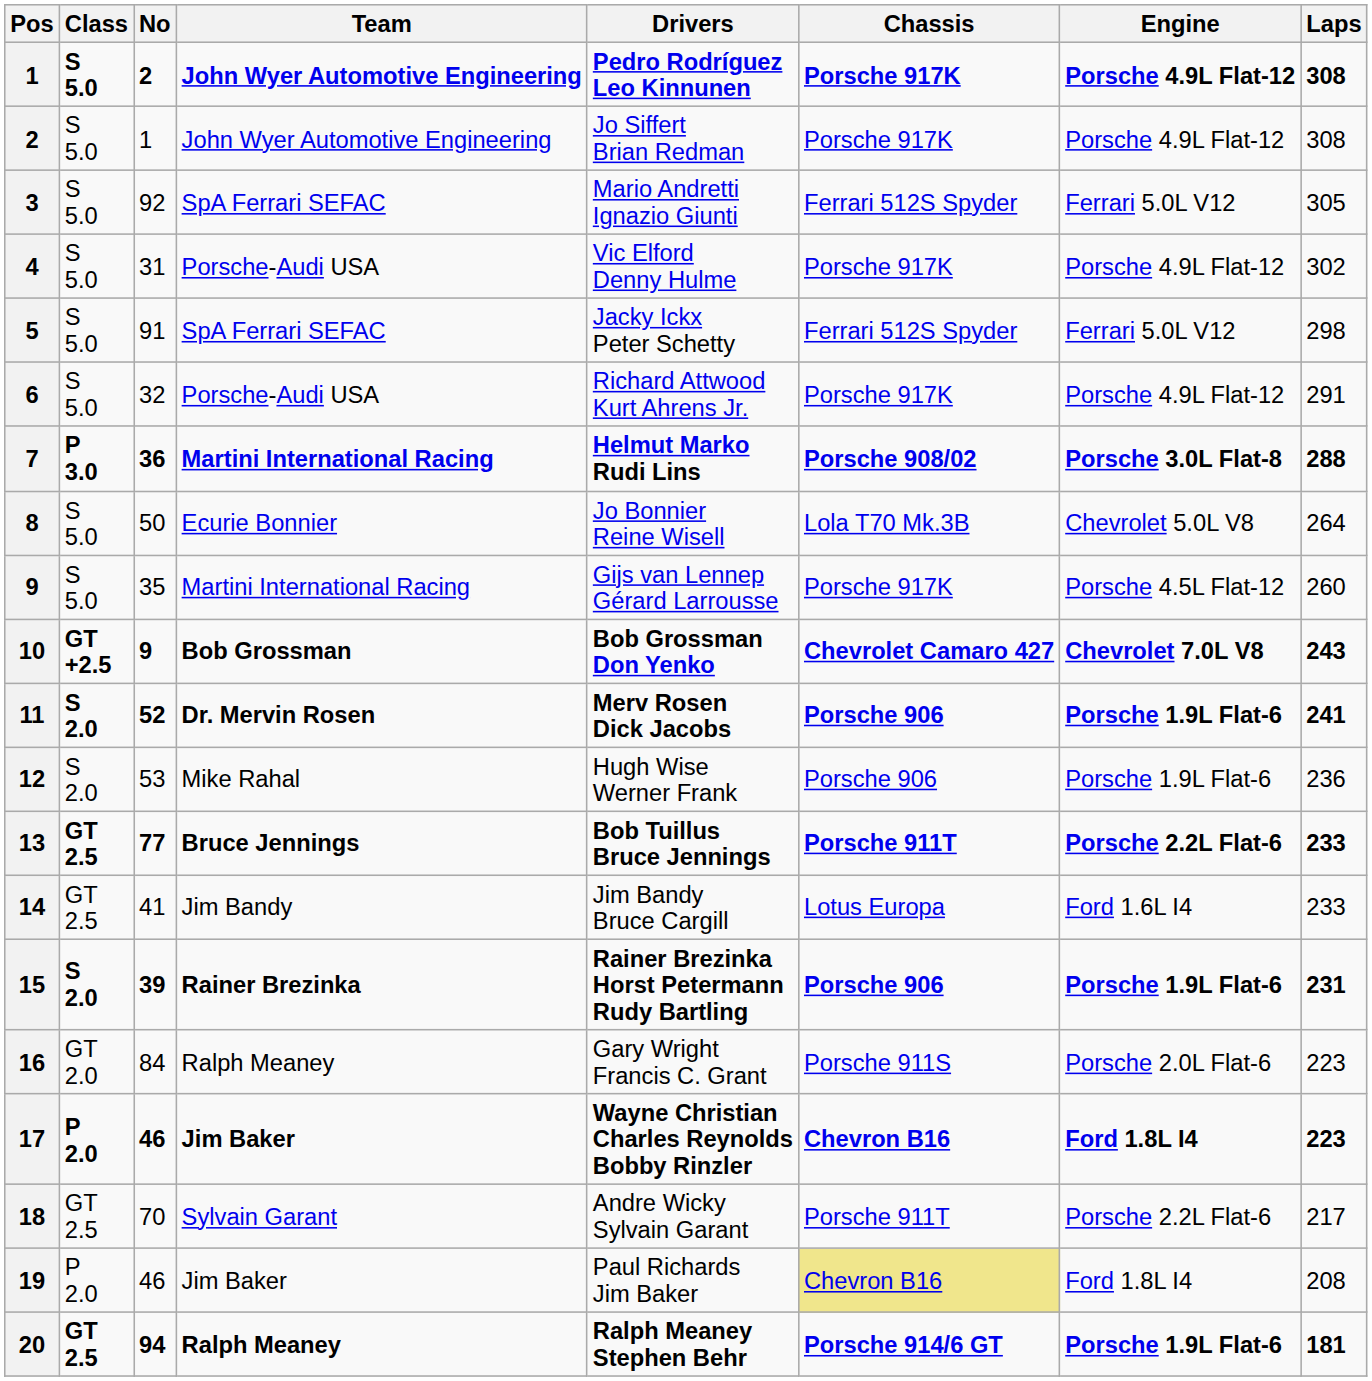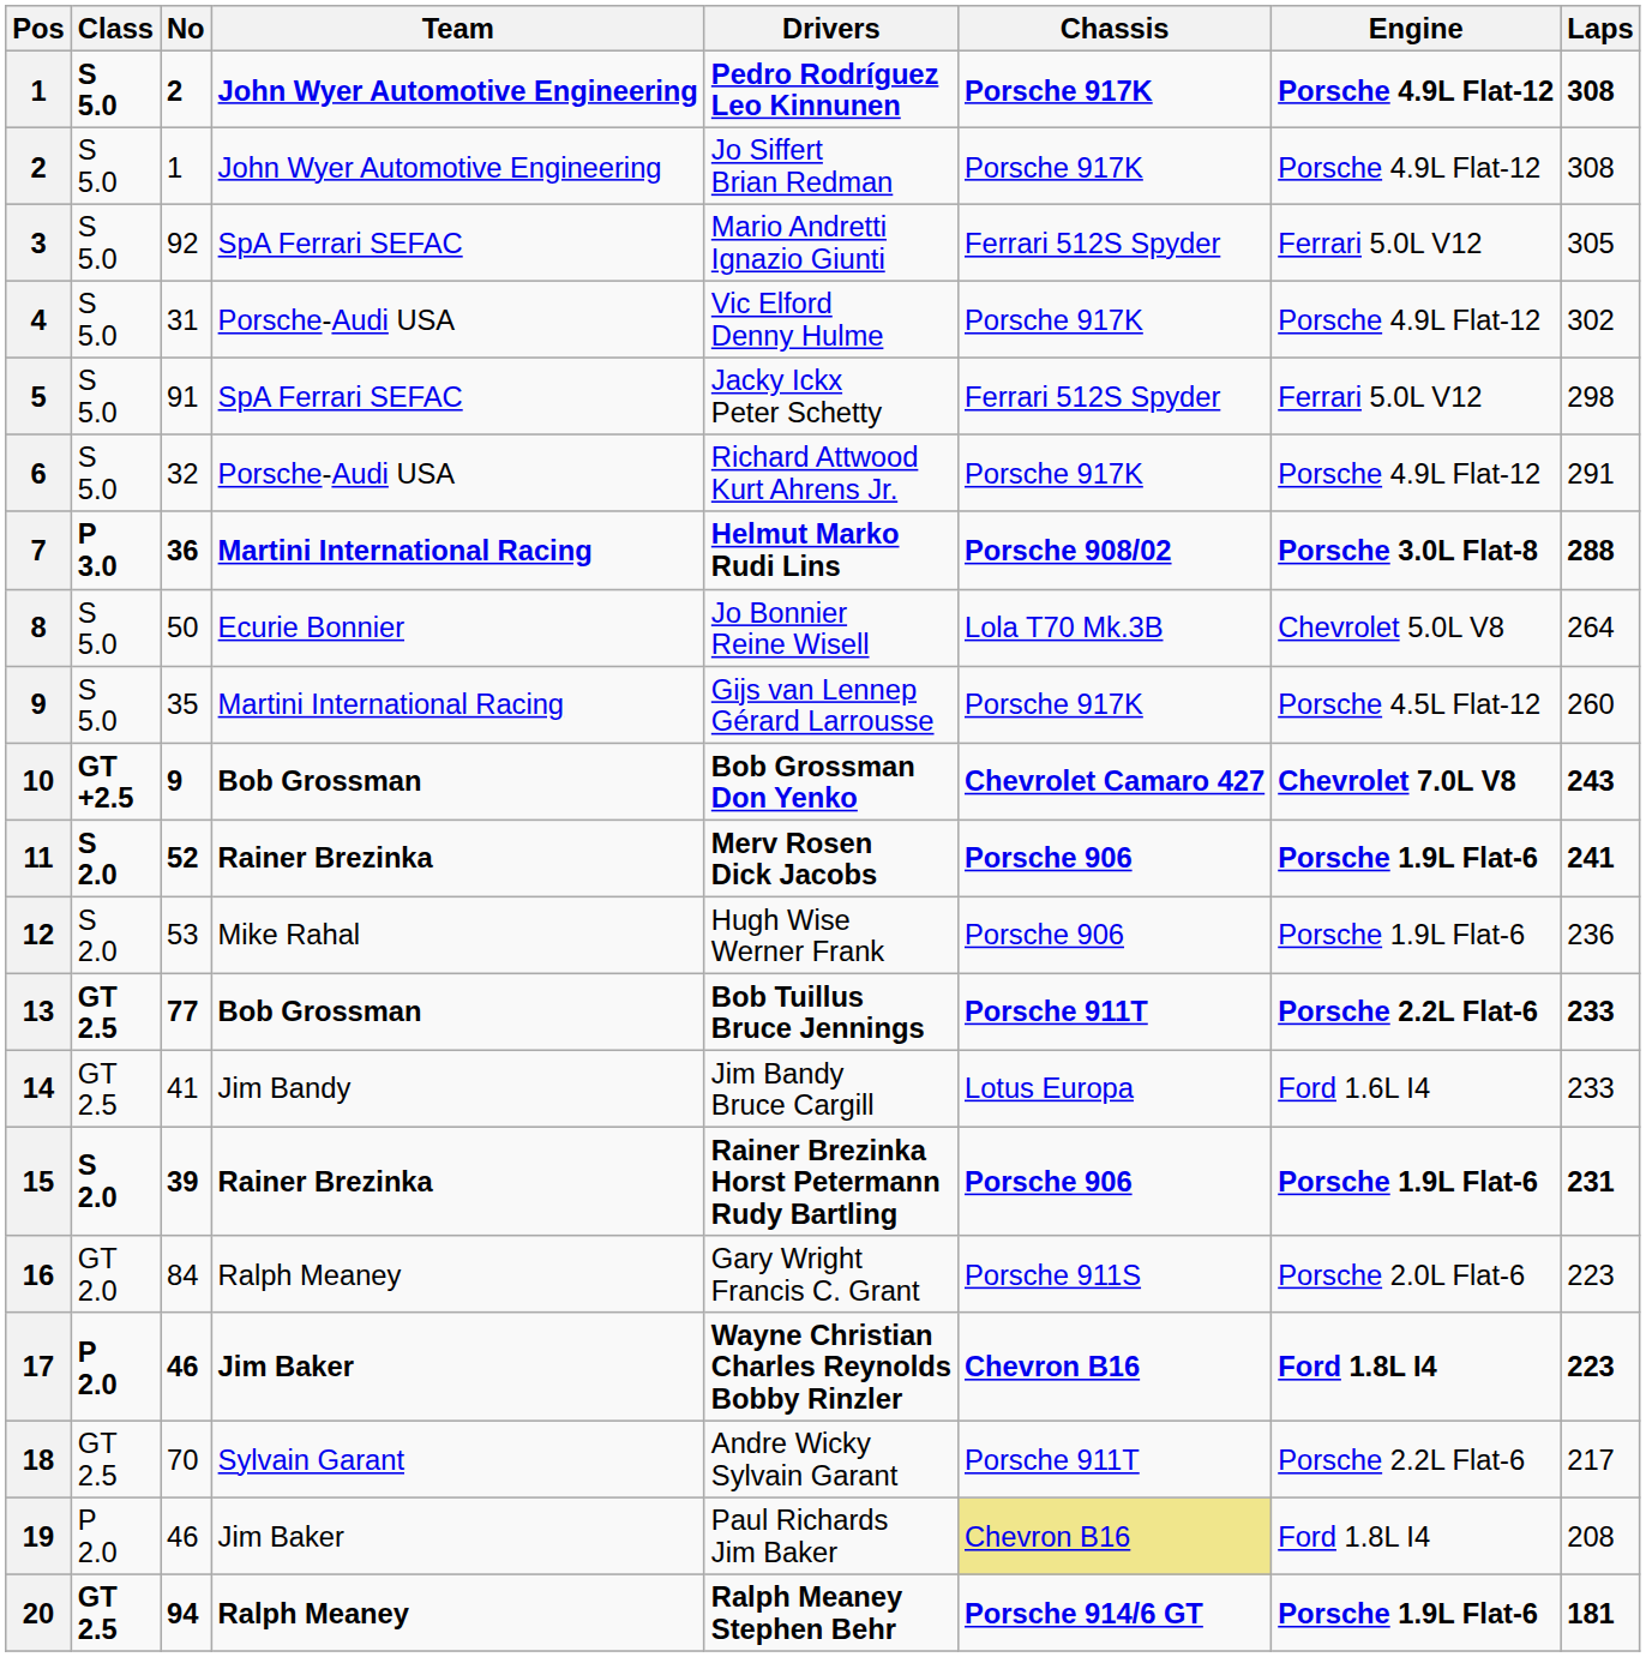 <table class="wikitable" style="font-size: 95%;">
 <tr>
 <th>Pos</th>
 <th>Class</th>
 <th>No</th>
 <th>Team</th>
 <th>Drivers</th>
 <th>Chassis</th>
 <th>Engine</th>
 <th>Laps</th>
 </tr>
 <tr style="font-weight:bold">
 <th>1</th>
 <td>S<br>5.0</td>
 <td>2</td>
 <td> <a href='#'>John Wyer Automotive Engineering</a></td>
 <td> <a href='#'>Pedro Rodríguez</a><br> <a href='#'>Leo Kinnunen</a></td>
 <td><a href='#'>Porsche 917K</a></td>
 <td><a href='#'>Porsche</a> 4.9L Flat-12</td>
 <td>308</td>
 </tr>
 <tr>
 <th>2</th>
 <td>S<br>5.0</td>
 <td>1</td>
 <td> <a href='#'>John Wyer Automotive Engineering</a></td>
 <td> <a href='#'>Jo Siffert</a><br> <a href='#'>Brian Redman</a></td>
 <td><a href='#'>Porsche 917K</a></td>
 <td><a href='#'>Porsche</a> 4.9L Flat-12</td>
 <td>308</td>
 </tr>
 <tr>
 <th>3</th>
 <td>S<br>5.0</td>
 <td>92</td>
 <td> <a href='#'>SpA Ferrari SEFAC</a></td>
 <td> <a href='#'>Mario Andretti</a><br> <a href='#'>Ignazio Giunti</a></td>
 <td><a href='#'>Ferrari 512S Spyder</a></td>
 <td><a href='#'>Ferrari</a> 5.0L V12</td>
 <td>305</td>
 </tr>
 <tr>
 <th>4</th>
 <td>S<br>5.0</td>
 <td>31</td>
 <td> <a href='#'>Porsche</a>-<a href='#'>Audi</a> USA</td>
 <td> <a href='#'>Vic Elford</a><br> <a href='#'>Denny Hulme</a></td>
 <td><a href='#'>Porsche 917K</a></td>
 <td><a href='#'>Porsche</a> 4.9L Flat-12</td>
 <td>302</td>
 </tr>
 <tr>
 <th>5</th>
 <td>S<br>5.0</td>
 <td>91</td>
 <td> <a href='#'>SpA Ferrari SEFAC</a></td>
 <td> <a href='#'>Jacky Ickx</a><br> Peter Schetty</td>
 <td><a href='#'>Ferrari 512S Spyder</a></td>
 <td><a href='#'>Ferrari</a> 5.0L V12</td>
 <td>298</td>
 </tr>
 <tr>
 <th>6</th>
 <td>S<br>5.0</td>
 <td>32</td>
 <td> <a href='#'>Porsche</a>-<a href='#'>Audi</a> USA</td>
 <td> <a href='#'>Richard Attwood</a><br> <a href='#'>Kurt Ahrens Jr.</a></td>
 <td><a href='#'>Porsche 917K</a></td>
 <td><a href='#'>Porsche</a> 4.9L Flat-12</td>
 <td>291</td>
 </tr>
 <tr style="font-weight:bold">
 <th>7</th>
 <td>P<br>3.0</td>
 <td>36</td>
 <td> <a href='#'>Martini International Racing</a></td>
 <td> <a href='#'>Helmut Marko</a><br> Rudi Lins</td>
 <td><a href='#'>Porsche 908/02</a></td>
 <td><a href='#'>Porsche</a> 3.0L Flat-8</td>
 <td>288</td>
 </tr>
 <tr>
 <th>8</th>
 <td>S<br>5.0</td>
 <td>50</td>
 <td> <a href='#'>Ecurie Bonnier</a></td>
 <td> <a href='#'>Jo Bonnier</a><br> <a href='#'>Reine Wisell</a></td>
 <td><a href='#'>Lola T70 Mk.3B</a></td>
 <td><a href='#'>Chevrolet</a> 5.0L V8</td>
 <td>264</td>
 </tr>
 <tr>
 <th>9</th>
 <td>S<br>5.0</td>
 <td>35</td>
 <td> <a href='#'>Martini International Racing</a></td>
 <td> <a href='#'>Gijs van Lennep</a><br> <a href='#'>Gérard Larrousse</a></td>
 <td><a href='#'>Porsche 917K</a></td>
 <td><a href='#'>Porsche</a> 4.5L Flat-12</td>
 <td>260</td>
 </tr>
 <tr style="font-weight:bold">
 <th>10</th>
 <td>GT<br>+2.5</td>
 <td>9</td>
 <td> Bob Grossman</td>
 <td> Bob Grossman<br> <a href='#'>Don Yenko</a></td>
 <td><a href='#'>Chevrolet Camaro 427</a></td>
 <td><a href='#'>Chevrolet</a> 7.0L V8</td>
 <td>243</td>
 </tr>
 <tr style="font-weight:bold">
 <th>11</th>
 <td>S<br>2.0</td>
 <td>52</td>
-<td> Dr. Mervin Rosen</td>
+<td> Rainer Brezinka</td>
 <td> Merv Rosen<br> Dick Jacobs</td>
 <td><a href='#'>Porsche 906</a></td>
 <td><a href='#'>Porsche</a> 1.9L Flat-6</td>
 <td>241</td>
 </tr>
 <tr>
 <th>12</th>
 <td>S<br>2.0</td>
 <td>53</td>
 <td> Mike Rahal</td>
 <td> Hugh Wise<br> Werner Frank</td>
 <td><a href='#'>Porsche 906</a></td>
 <td><a href='#'>Porsche</a> 1.9L Flat-6</td>
 <td>236</td>
 </tr>
 <tr style="font-weight:bold">
 <th>13</th>
 <td>GT<br>2.5</td>
 <td>77</td>
-<td> Bruce Jennings</td>
+<td> Bob Grossman</td>
 <td> Bob Tuillus<br> Bruce Jennings</td>
 <td><a href='#'>Porsche 911T</a></td>
 <td><a href='#'>Porsche</a> 2.2L Flat-6</td>
 <td>233</td>
 </tr>
 <tr>
 <th>14</th>
 <td>GT<br>2.5</td>
 <td>41</td>
 <td> Jim Bandy</td>
 <td> Jim Bandy<br> Bruce Cargill</td>
 <td><a href='#'>Lotus Europa</a></td>
 <td><a href='#'>Ford</a> 1.6L I4</td>
 <td>233</td>
 </tr>
 <tr style="font-weight:bold">
 <th>15</th>
 <td>S<br>2.0</td>
 <td>39</td>
 <td> Rainer Brezinka</td>
 <td> Rainer Brezinka<br> Horst Petermann<br> Rudy Bartling</td>
 <td><a href='#'>Porsche 906</a></td>
 <td><a href='#'>Porsche</a> 1.9L Flat-6</td>
 <td>231</td>
 </tr>
 <tr>
 <th>16</th>
 <td>GT<br>2.0</td>
 <td>84</td>
 <td> Ralph Meaney</td>
 <td> Gary Wright<br> Francis C. Grant</td>
 <td><a href='#'>Porsche 911S</a></td>
 <td><a href='#'>Porsche</a> 2.0L Flat-6</td>
 <td>223</td>
 </tr>
 <tr style="font-weight:bold">
 <th>17</th>
 <td>P<br>2.0</td>
 <td>46</td>
 <td> Jim Baker</td>
 <td> Wayne Christian<br> Charles Reynolds<br> Bobby Rinzler</td>
 <td><a href='#'>Chevron B16</a></td>
 <td><a href='#'>Ford</a> 1.8L I4</td>
 <td>223</td>
 </tr>
 <tr>
 <th>18</th>
 <td>GT<br>2.5</td>
 <td>70</td>
 <td> <a href='#'>Sylvain Garant</a></td>
 <td> Andre Wicky<br> Sylvain Garant</td>
 <td><a href='#'>Porsche 911T</a></td>
 <td><a href='#'>Porsche</a> 2.2L Flat-6</td>
 <td>217</td>
 </tr>
 <tr>
 <th>19</th>
 <td>P<br>2.0</td>
 <td>46</td>
 <td> Jim Baker</td>
 <td> Paul Richards<br> Jim Baker</td>
 <td style="background: khaki;"><a href='#'>Chevron B16</a></td>
 <td><a href='#'>Ford</a> 1.8L I4</td>
 <td>208</td>
 </tr>
 <tr style="font-weight:bold">
 <th>20</th>
 <td>GT<br>2.5</td>
 <td>94</td>
 <td> Ralph Meaney</td>
 <td> Ralph Meaney<br> Stephen Behr</td>
 <td><a href='#'>Porsche 914/6 GT</a></td>
 <td><a href='#'>Porsche</a> 1.9L Flat-6</td>
 <td>181</td>
 </tr>
 </table>
